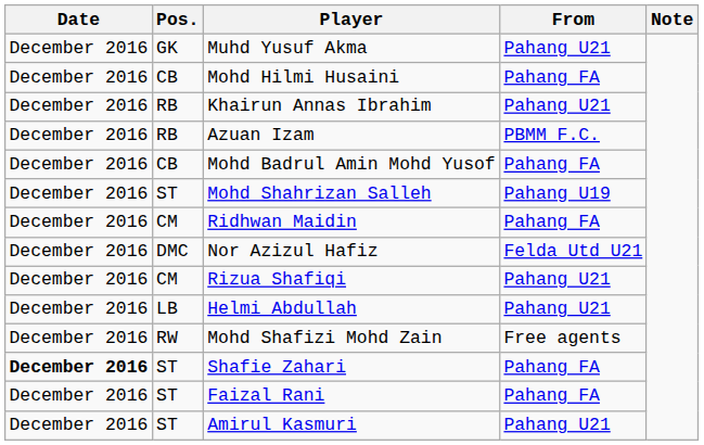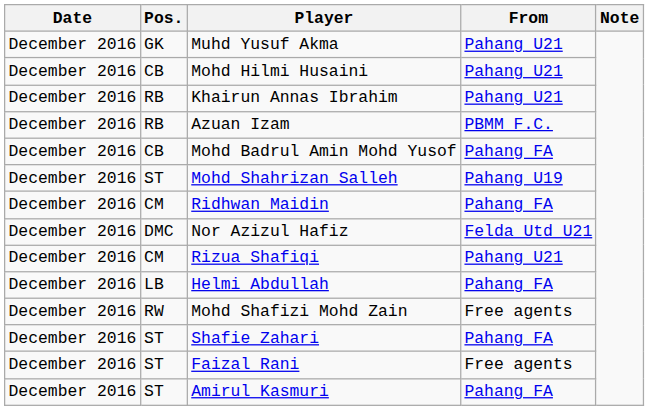 <table class="wikitable sortable">
 <tr>
 <th>Date</th>
 <th>Pos.</th>
 <th>Player</th>
 <th>From</th>
 <th>Note</th>
 </tr>
 <tr>
 <td>December 2016</td>
 <td>GK</td>
 <td> Muhd Yusuf Akma</td>
 <td> <a href='#'>Pahang U21</a></td>
 </tr>
 <tr>
 <td>December 2016</td>
 <td>CB</td>
 <td> Mohd Hilmi Husaini</td>
-<td> <a href='#'>Pahang FA</a></td>
+<td> <a href='#'>Pahang U21</a></td>
 </tr>
 <tr>
 <td>December 2016</td>
 <td>RB</td>
 <td> Khairun Annas Ibrahim</td>
 <td> <a href='#'>Pahang U21</a></td>
 </tr>
 <tr>
 <td>December 2016</td>
 <td>RB</td>
 <td> Azuan Izam</td>
 <td> <a href='#'>PBMM F.C.</a></td>
 </tr>
 <tr>
 <td>December 2016</td>
 <td>CB</td>
 <td> Mohd Badrul Amin Mohd Yusof</td>
 <td> <a href='#'>Pahang FA</a></td>
 </tr>
 <tr>
 <td>December 2016</td>
 <td>ST</td>
 <td> <a href='#'>Mohd Shahrizan Salleh</a></td>
 <td> <a href='#'>Pahang U19</a></td>
 </tr>
 <tr>
 <td>December 2016</td>
 <td>CM</td>
 <td> <a href='#'>Ridhwan Maidin</a></td>
 <td> <a href='#'>Pahang FA</a></td>
 </tr>
 <tr>
 <td>December 2016</td>
 <td>DMC</td>
 <td> Nor Azizul Hafiz</td>
 <td> <a href='#'>Felda Utd U21</a></td>
 </tr>
 <tr>
 <td>December 2016</td>
 <td>CM</td>
 <td> <a href='#'>Rizua Shafiqi</a></td>
 <td> <a href='#'>Pahang U21</a></td>
 </tr>
 <tr>
 <td>December 2016</td>
 <td>LB</td>
 <td> <a href='#'>Helmi Abdullah</a></td>
-<td> <a href='#'>Pahang U21</a></td>
+<td> <a href='#'>Pahang FA</a></td>
 </tr>
 <tr>
 <td>December 2016</td>
 <td>RW</td>
 <td> Mohd Shafizi Mohd Zain</td>
 <td> Free agents</td>
 </tr>
 <tr>
-<td><strong>December 2016</strong></td>
+<td>December 2016</td>
 <td>ST</td>
 <td> <a href='#'>Shafie Zahari</a></td>
 <td> <a href='#'>Pahang FA</a></td>
 </tr>
 <tr>
 <td>December 2016</td>
 <td>ST</td>
 <td> <a href='#'>Faizal Rani</a></td>
-<td> <a href='#'>Pahang FA</a></td>
+<td> Free agents</td>
 </tr>
 <tr>
 <td>December 2016</td>
 <td>ST</td>
 <td> <a href='#'>Amirul Kasmuri</a></td>
-<td> <a href='#'>Pahang U21</a></td>
+<td> <a href='#'>Pahang FA</a></td>
 </tr>
 </table>
